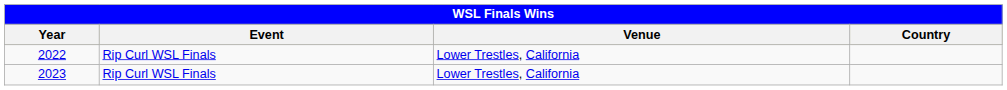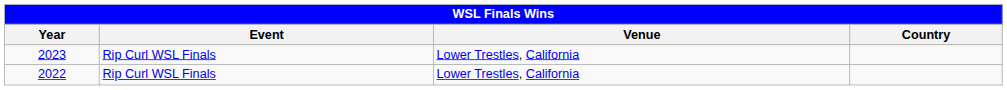 <table class="wikitable" style="width:100%;">
 <tr bgcolor=skyblue>
 <td colspan=4; style="background: blue; color: white" align="center"><strong>WSL Finals Wins</strong></td>
 </tr>
 <tr bgcolor=#bdb76b>
 <th>Year</th>
 <th>Event</th>
 <th>Venue</th>
 <th>Country</th>
 </tr>
 <tr>
+<td style=text-align:center><a href='#'>2023</a></td>
+<td><a href='#'>Rip Curl WSL Finals</a></td>
+<td><a href='#'>Lower Trestles</a>, <a href='#'>California</a></td>
+<td></td>
+</tr>
+<tr>
 <td style=text-align:center><a href='#'>2022</a></td>
 <td><a href='#'>Rip Curl WSL Finals</a></td>
 <td><a href='#'>Lower Trestles</a>, <a href='#'>California</a></td>
 <td></td>
 </tr>
-<tr>
-<td style=text-align:center><a href='#'>2023</a></td>
-<td><a href='#'>Rip Curl WSL Finals</a></td>
-<td><a href='#'>Lower Trestles</a>, <a href='#'>California</a></td>
-<td></td>
-</tr>
 </table>
